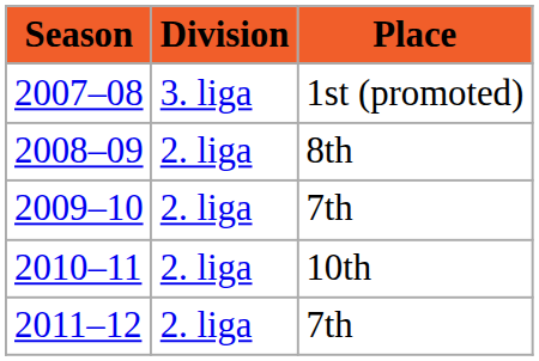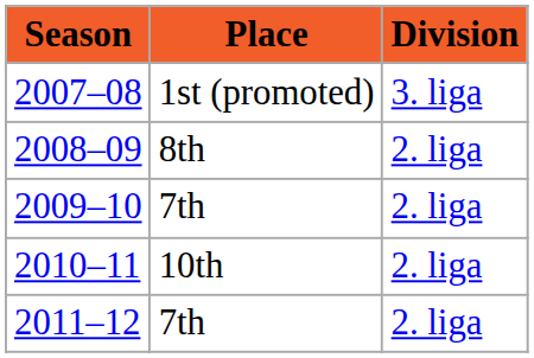 <table class="wikitable">
 <tr style="background:#f0f6fa;">
 <th style="color:black; background:#F15E2A;"><strong>Season</strong></th>
+<th style="color:black; background:#F15E2A;"><strong>Place</strong></th>
 <th style="color:black; background:#F15E2A;"><strong>Division</strong></th>
-<th style="color:black; background:#F15E2A;"><strong>Place</strong></th>
 </tr>
 <tr style="background:#FFFFFF;">
 <td><a href='#'>2007–08</a></td>
+<td>1st (promoted)</td>
 <td><a href='#'>3. liga</a></td>
-<td>1st (promoted)</td>
 </tr>
 <tr style="background:#FFFFFF;">
 <td><a href='#'>2008–09</a></td>
+<td>8th</td>
 <td><a href='#'>2. liga</a></td>
-<td>8th</td>
 </tr>
 <tr style="background:#FFFFFF;">
 <td><a href='#'>2009–10</a></td>
+<td>7th</td>
 <td><a href='#'>2. liga</a></td>
-<td>7th</td>
 </tr>
 <tr style="background:#FFFFFF;">
 <td><a href='#'>2010–11</a></td>
+<td>10th</td>
 <td><a href='#'>2. liga</a></td>
-<td>10th</td>
 </tr>
 <tr style="background:#FFFFFF;">
 <td><a href='#'>2011–12</a></td>
+<td>7th</td>
 <td><a href='#'>2. liga</a></td>
-<td>7th</td>
 </tr>
 </table>
